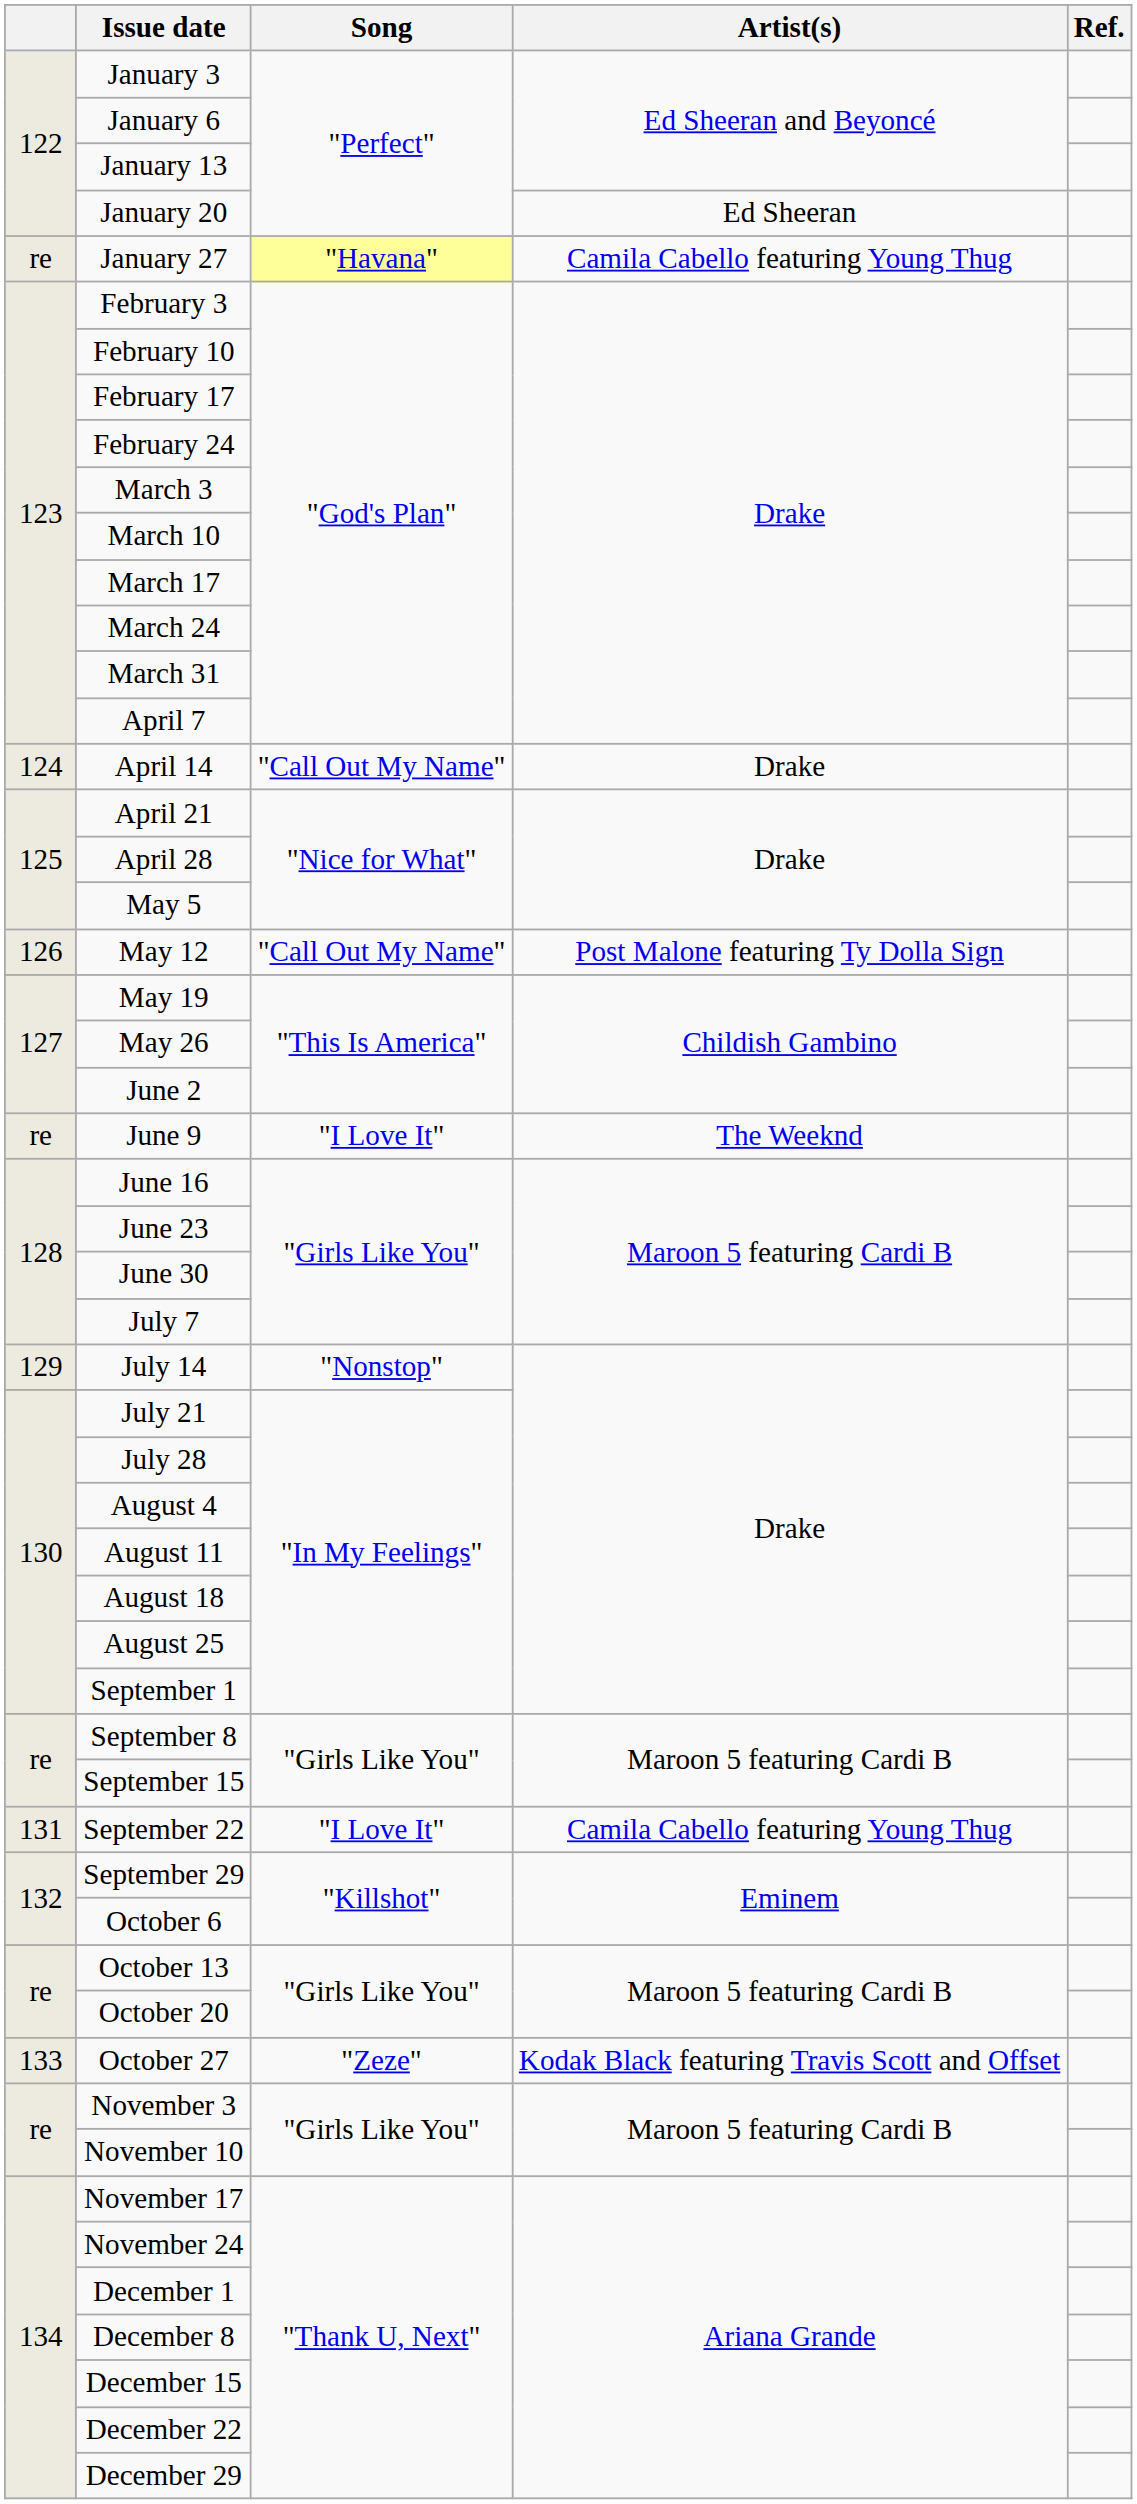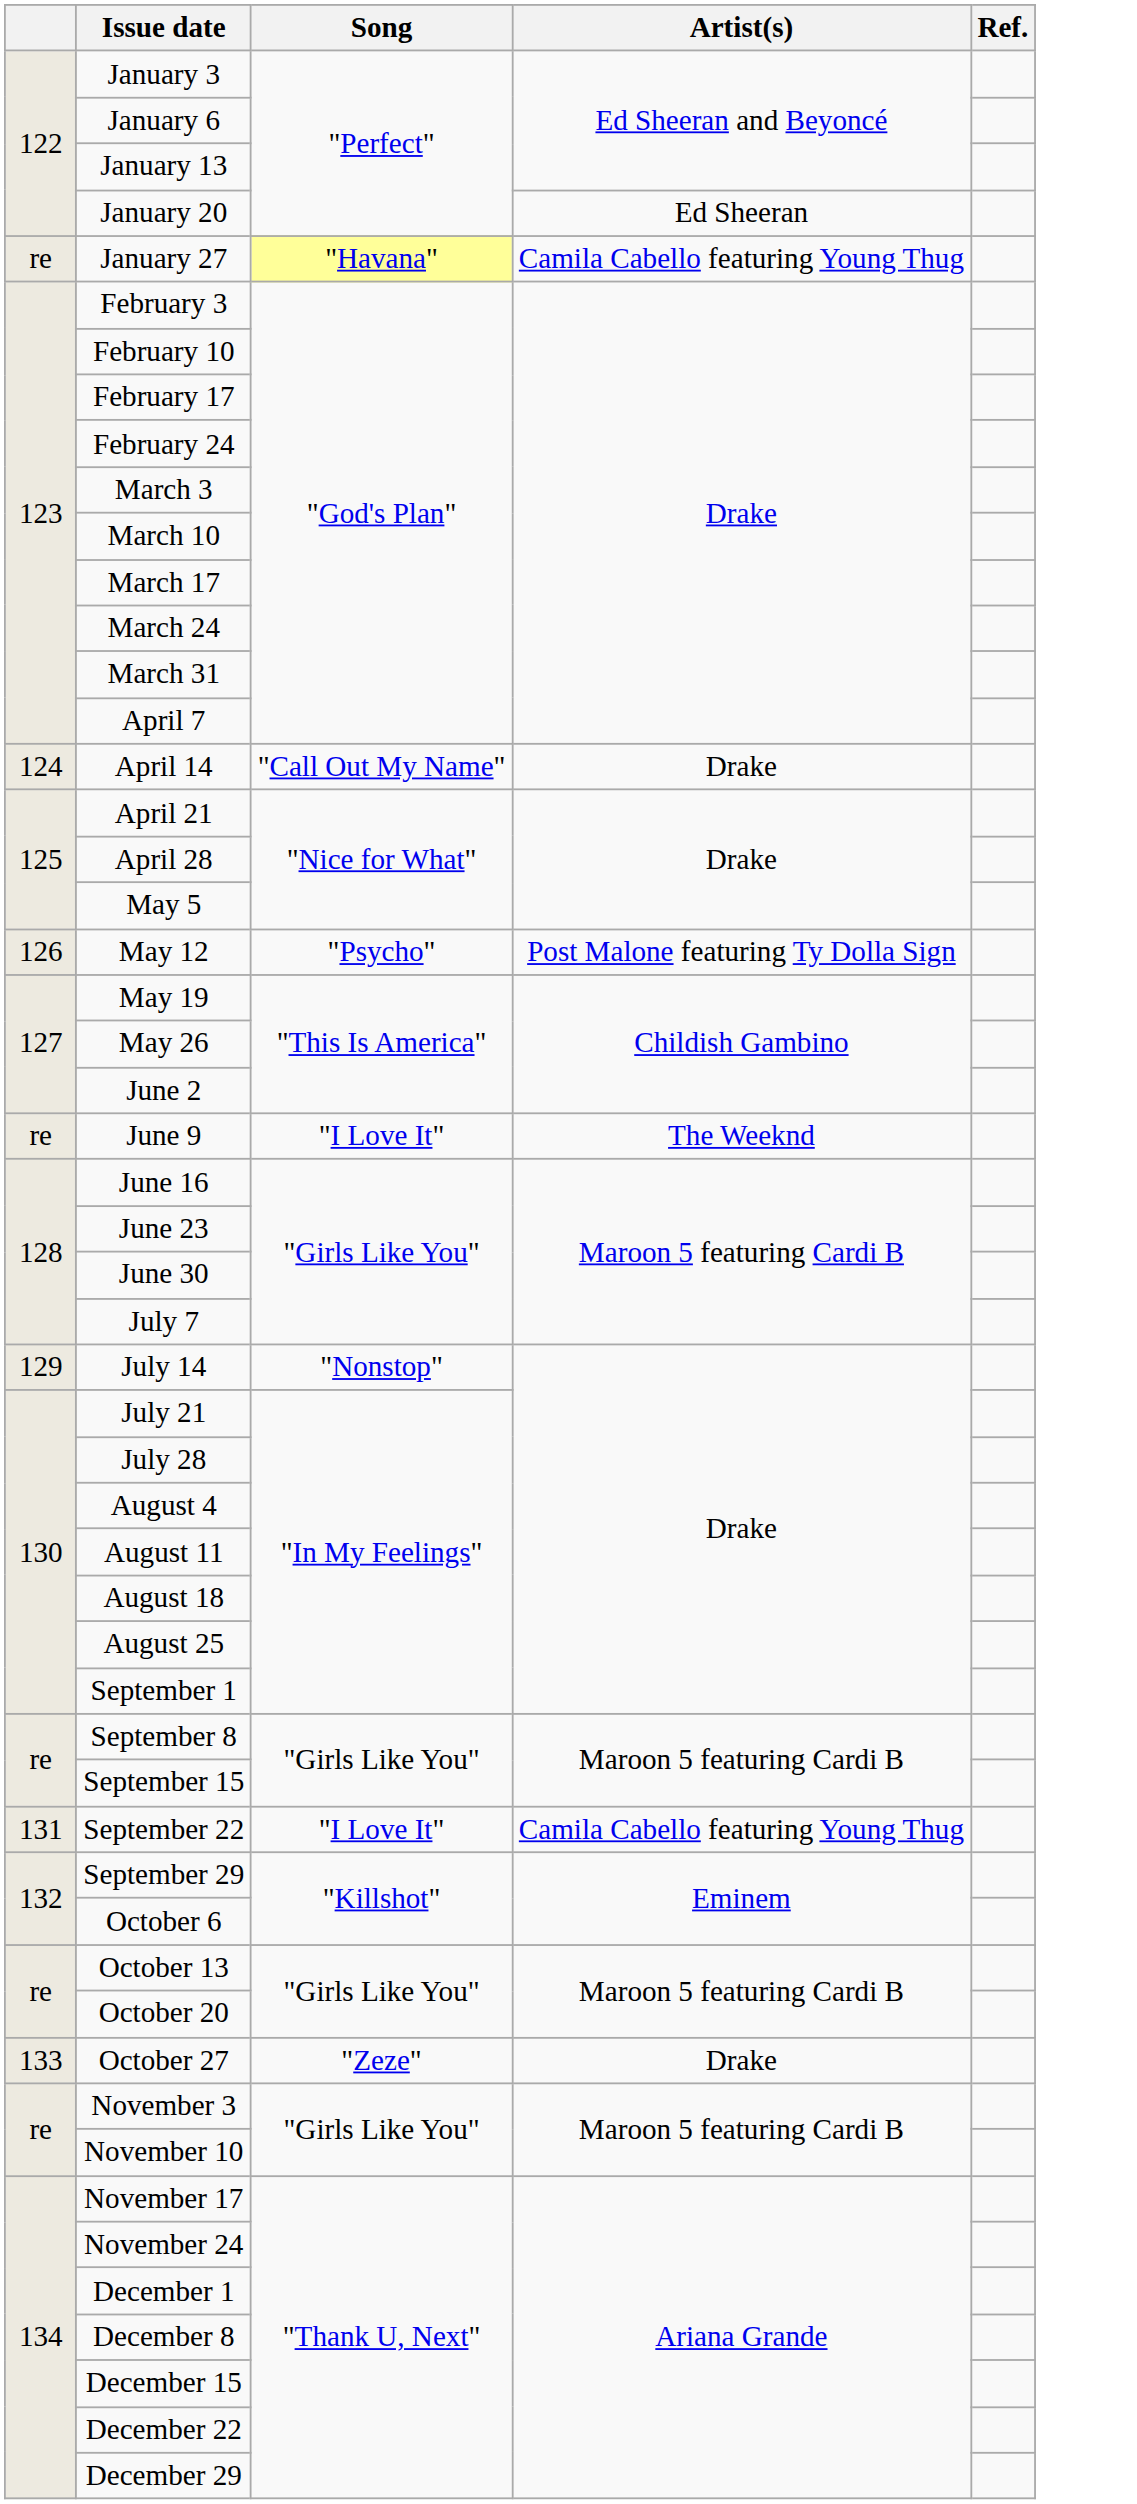 <table class="wikitable" style="text-align: center;">
 <tr>
 <th scope="col" style="width:2em;"></th>
 <th>Issue date</th>
 <th>Song</th>
 <th>Artist(s)</th>
 <th>Ref.</th>
 </tr>
 <tr>
 <td style="background-color:#EDEAE0;" rowspan="4">122</td>
 <td>January 3</td>
 <td rowspan="4">"<a href='#'>Perfect</a>"</td>
 <td rowspan="3"><a href='#'>Ed Sheeran</a> and <a href='#'>Beyoncé</a></td>
 <td></td>
 </tr>
 <tr>
 <td>January 6</td>
 <td></td>
 </tr>
 <tr>
 <td>January 13</td>
 <td></td>
 </tr>
 <tr>
 <td>January 20</td>
 <td>Ed Sheeran</td>
 <td></td>
 </tr>
 <tr>
 <td style="background-color:#EDEAE0;">re</td>
 <td>January 27</td>
 <td bgcolor=#FFFF99>"<a href='#'>Havana</a>" </td>
 <td><a href='#'>Camila Cabello</a> featuring <a href='#'>Young Thug</a></td>
 <td></td>
 </tr>
 <tr>
 <td style="background-color:#EDEAE0;" rowspan="10">123</td>
 <td>February 3</td>
 <td rowspan="10">"<a href='#'>God's Plan</a>"</td>
 <td rowspan="10"><a href='#'>Drake</a></td>
 <td></td>
 </tr>
 <tr>
 <td>February 10</td>
 <td></td>
 </tr>
 <tr>
 <td>February 17</td>
 <td></td>
 </tr>
 <tr>
 <td>February 24</td>
 <td></td>
 </tr>
 <tr>
 <td>March 3</td>
 <td></td>
 </tr>
 <tr>
 <td>March 10</td>
 <td></td>
 </tr>
 <tr>
 <td>March 17</td>
 <td></td>
 </tr>
 <tr>
 <td>March 24</td>
 <td></td>
 </tr>
 <tr>
 <td>March 31</td>
 <td></td>
 </tr>
 <tr>
 <td>April 7</td>
 <td></td>
 </tr>
 <tr>
 <td style="background-color:#EDEAE0;">124</td>
 <td>April 14</td>
 <td>"<a href='#'>Call Out My Name</a>"</td>
 <td>Drake</td>
 <td></td>
 </tr>
 <tr>
 <td style="background-color:#EDEAE0;" rowspan="3">125</td>
 <td>April 21</td>
 <td rowspan="3">"<a href='#'>Nice for What</a>"</td>
 <td rowspan="3">Drake</td>
 <td></td>
 </tr>
 <tr>
 <td>April 28</td>
 <td></td>
 </tr>
 <tr>
 <td>May 5</td>
 <td></td>
 </tr>
 <tr>
 <td style="background-color:#EDEAE0;">126</td>
 <td>May 12</td>
-<td>"<a href='#'>Call Out My Name</a>"</td>
+<td>"<a href='#'>Psycho</a>"</td>
 <td><a href='#'>Post Malone</a> featuring <a href='#'>Ty Dolla Sign</a></td>
 <td></td>
 </tr>
 <tr>
 <td style="background-color:#EDEAE0;" rowspan="3">127</td>
 <td>May 19</td>
 <td rowspan="3">"<a href='#'>This Is America</a>"</td>
 <td rowspan="3"><a href='#'>Childish Gambino</a></td>
 <td></td>
 </tr>
 <tr>
 <td>May 26</td>
 <td></td>
 </tr>
 <tr>
 <td>June 2</td>
 <td></td>
 </tr>
 <tr>
 <td style="background-color:#EDEAE0;">re</td>
 <td>June 9</td>
 <td>"<a href='#'>I Love It</a>"</td>
 <td><a href='#'>The Weeknd</a></td>
 <td></td>
 </tr>
 <tr>
 <td style="background-color:#EDEAE0;" rowspan="4">128</td>
 <td>June 16</td>
 <td rowspan="4">"<a href='#'>Girls Like You</a>"</td>
 <td rowspan="4"><a href='#'>Maroon 5</a> featuring <a href='#'>Cardi B</a></td>
 <td></td>
 </tr>
 <tr>
 <td>June 23</td>
 <td></td>
 </tr>
 <tr>
 <td>June 30</td>
 <td></td>
 </tr>
 <tr>
 <td>July 7</td>
 <td></td>
 </tr>
 <tr>
 <td style="background-color:#EDEAE0;">129</td>
 <td>July 14</td>
 <td>"<a href='#'>Nonstop</a>"</td>
 <td rowspan="8">Drake</td>
 <td></td>
 </tr>
 <tr>
 <td style="background-color:#EDEAE0;" rowspan="7">130</td>
 <td>July 21</td>
 <td rowspan="7">"<a href='#'>In My Feelings</a>"</td>
 <td></td>
 </tr>
 <tr>
 <td>July 28</td>
 <td></td>
 </tr>
 <tr>
 <td>August 4</td>
 <td></td>
 </tr>
 <tr>
 <td>August 11</td>
 <td></td>
 </tr>
 <tr>
 <td>August 18</td>
 <td></td>
 </tr>
 <tr>
 <td>August 25</td>
 <td></td>
 </tr>
 <tr>
 <td>September 1</td>
 <td></td>
 </tr>
 <tr>
 <td style="background-color:#EDEAE0;" rowspan="2">re</td>
 <td>September 8</td>
 <td rowspan="2">"Girls Like You"</td>
 <td rowspan="2">Maroon 5 featuring Cardi B</td>
 <td></td>
 </tr>
 <tr>
 <td>September 15</td>
 <td></td>
 </tr>
 <tr>
 <td style="background-color:#EDEAE0;">131</td>
 <td>September 22</td>
 <td>"<a href='#'>I Love It</a>"</td>
 <td><a href='#'>Camila Cabello</a> featuring <a href='#'>Young Thug</a></td>
 <td></td>
 </tr>
 <tr>
 <td style="background-color:#EDEAE0;" rowspan="2">132</td>
 <td>September 29</td>
 <td rowspan="2">"<a href='#'>Killshot</a>"</td>
 <td rowspan="2"><a href='#'>Eminem</a></td>
 <td></td>
 </tr>
 <tr>
 <td>October 6</td>
 <td></td>
 </tr>
 <tr>
 <td style="background-color:#EDEAE0;" rowspan="2">re</td>
 <td>October 13</td>
 <td rowspan="2">"Girls Like You"</td>
 <td rowspan="2">Maroon 5 featuring Cardi B</td>
 <td></td>
 </tr>
 <tr>
 <td>October 20</td>
 <td></td>
 </tr>
 <tr>
 <td style="background-color:#EDEAE0;">133</td>
 <td>October 27</td>
 <td>"<a href='#'>Zeze</a>"</td>
-<td><a href='#'>Kodak Black</a> featuring <a href='#'>Travis Scott</a> and <a href='#'>Offset</a></td>
+<td>Drake</td>
 <td></td>
 </tr>
 <tr>
 <td style="background-color:#EDEAE0;" rowspan="2">re</td>
 <td>November 3</td>
 <td rowspan="2">"Girls Like You"</td>
 <td rowspan="2">Maroon 5 featuring Cardi B</td>
 <td></td>
 </tr>
 <tr>
 <td>November 10</td>
 <td></td>
 </tr>
 <tr>
 <td style="background-color:#EDEAE0;" rowspan="7">134</td>
 <td>November 17</td>
 <td rowspan="7">"<a href='#'>Thank U, Next</a>"</td>
 <td rowspan="7"><a href='#'>Ariana Grande</a></td>
 <td></td>
 </tr>
 <tr>
 <td>November 24</td>
 <td></td>
 </tr>
 <tr>
 <td>December 1</td>
 <td></td>
 </tr>
 <tr>
 <td>December 8</td>
 <td></td>
 </tr>
 <tr>
 <td>December 15</td>
 <td></td>
 </tr>
 <tr>
 <td>December 22</td>
 <td></td>
 </tr>
 <tr>
 <td>December 29</td>
 <td></td>
 </tr>
 </table>
